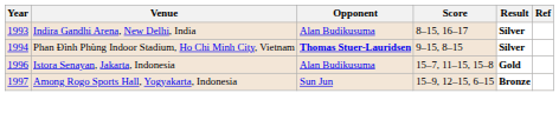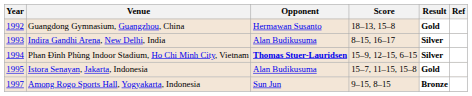 <table class="sortable wikitable" style="font-size: 90%;">
 <tr>
 <th>Year</th>
 <th>Venue</th>
 <th>Opponent</th>
 <th>Score</th>
 <th>Result</th>
 <th>Ref</th>
+</tr>
+<tr style="background:#F3E6D7">
+<td align="center"><a href='#'>1992</a></td>
+<td align="left">Guangdong Gymnasium, <a href='#'>Guangzhou</a>, China</td>
+<td align="left"> <a href='#'>Hermawan Susanto</a></td>
+<td align="left">18–13, 15–8</td>
+<td style="text-align:left; background:white"> <strong>Gold</strong></td>
+<td style="text-align:center; background:white"></td>
 </tr>
 <tr style="background:#F3E6D7">
 <td align="center"><a href='#'>1993</a></td>
 <td align="left"><a href='#'>Indira Gandhi Arena</a>, <a href='#'>New Delhi</a>, India</td>
 <td align="left"> <a href='#'>Alan Budikusuma</a></td>
 <td align="left">8–15, 16–17</td>
 <td style="text-align:left; background:white"> <strong>Silver</strong></td>
 <td style="text-align:center; background:white"></td>
 </tr>
 <tr style="background:#F3E6D7">
 <td align="center"><a href='#'>1994</a></td>
 <td align="left">Phan Đình Phùng Indoor Stadium, <a href='#'>Ho Chi Minh City</a>, Vietnam</td>
 <td align="left"><strong> <a href='#'>Thomas Stuer-Lauridsen</a></strong></td>
-<td align="left">9–15, 8–15</td>
+<td align="left">15–9, 12–15, 6–15</td>
 <td style="text-align:left; background:white"> <strong>Silver</strong></td>
 <td style="text-align:center; background:white"></td>
 </tr>
 <tr style="background:#F3E6D7">
-<td align="center"><a href='#'>1996</a></td>
+<td align="center"><a href='#'>1995</a></td>
 <td align="left"><a href='#'>Istora Senayan</a>, <a href='#'>Jakarta</a>, Indonesia</td>
 <td align="left"> <a href='#'>Alan Budikusuma</a></td>
 <td align="left">15–7, 11–15, 15–8</td>
 <td style="text-align:left; background:white"> <strong>Gold</strong></td>
 <td style="text-align:center; background:white"></td>
 </tr>
 <tr style="background:#F3E6D7">
 <td align="center"><a href='#'>1997</a></td>
 <td align="left"><a href='#'>Among Rogo Sports Hall</a>, <a href='#'>Yogyakarta</a>, Indonesia</td>
 <td align="left"> <a href='#'>Sun Jun</a></td>
-<td align="left">15–9, 12–15, 6–15</td>
+<td align="left">9–15, 8–15</td>
 <td style="text-align:left; background:white"> <strong>Bronze</strong></td>
 <td style="text-align:center; background:white"></td>
 </tr>
 </table>
